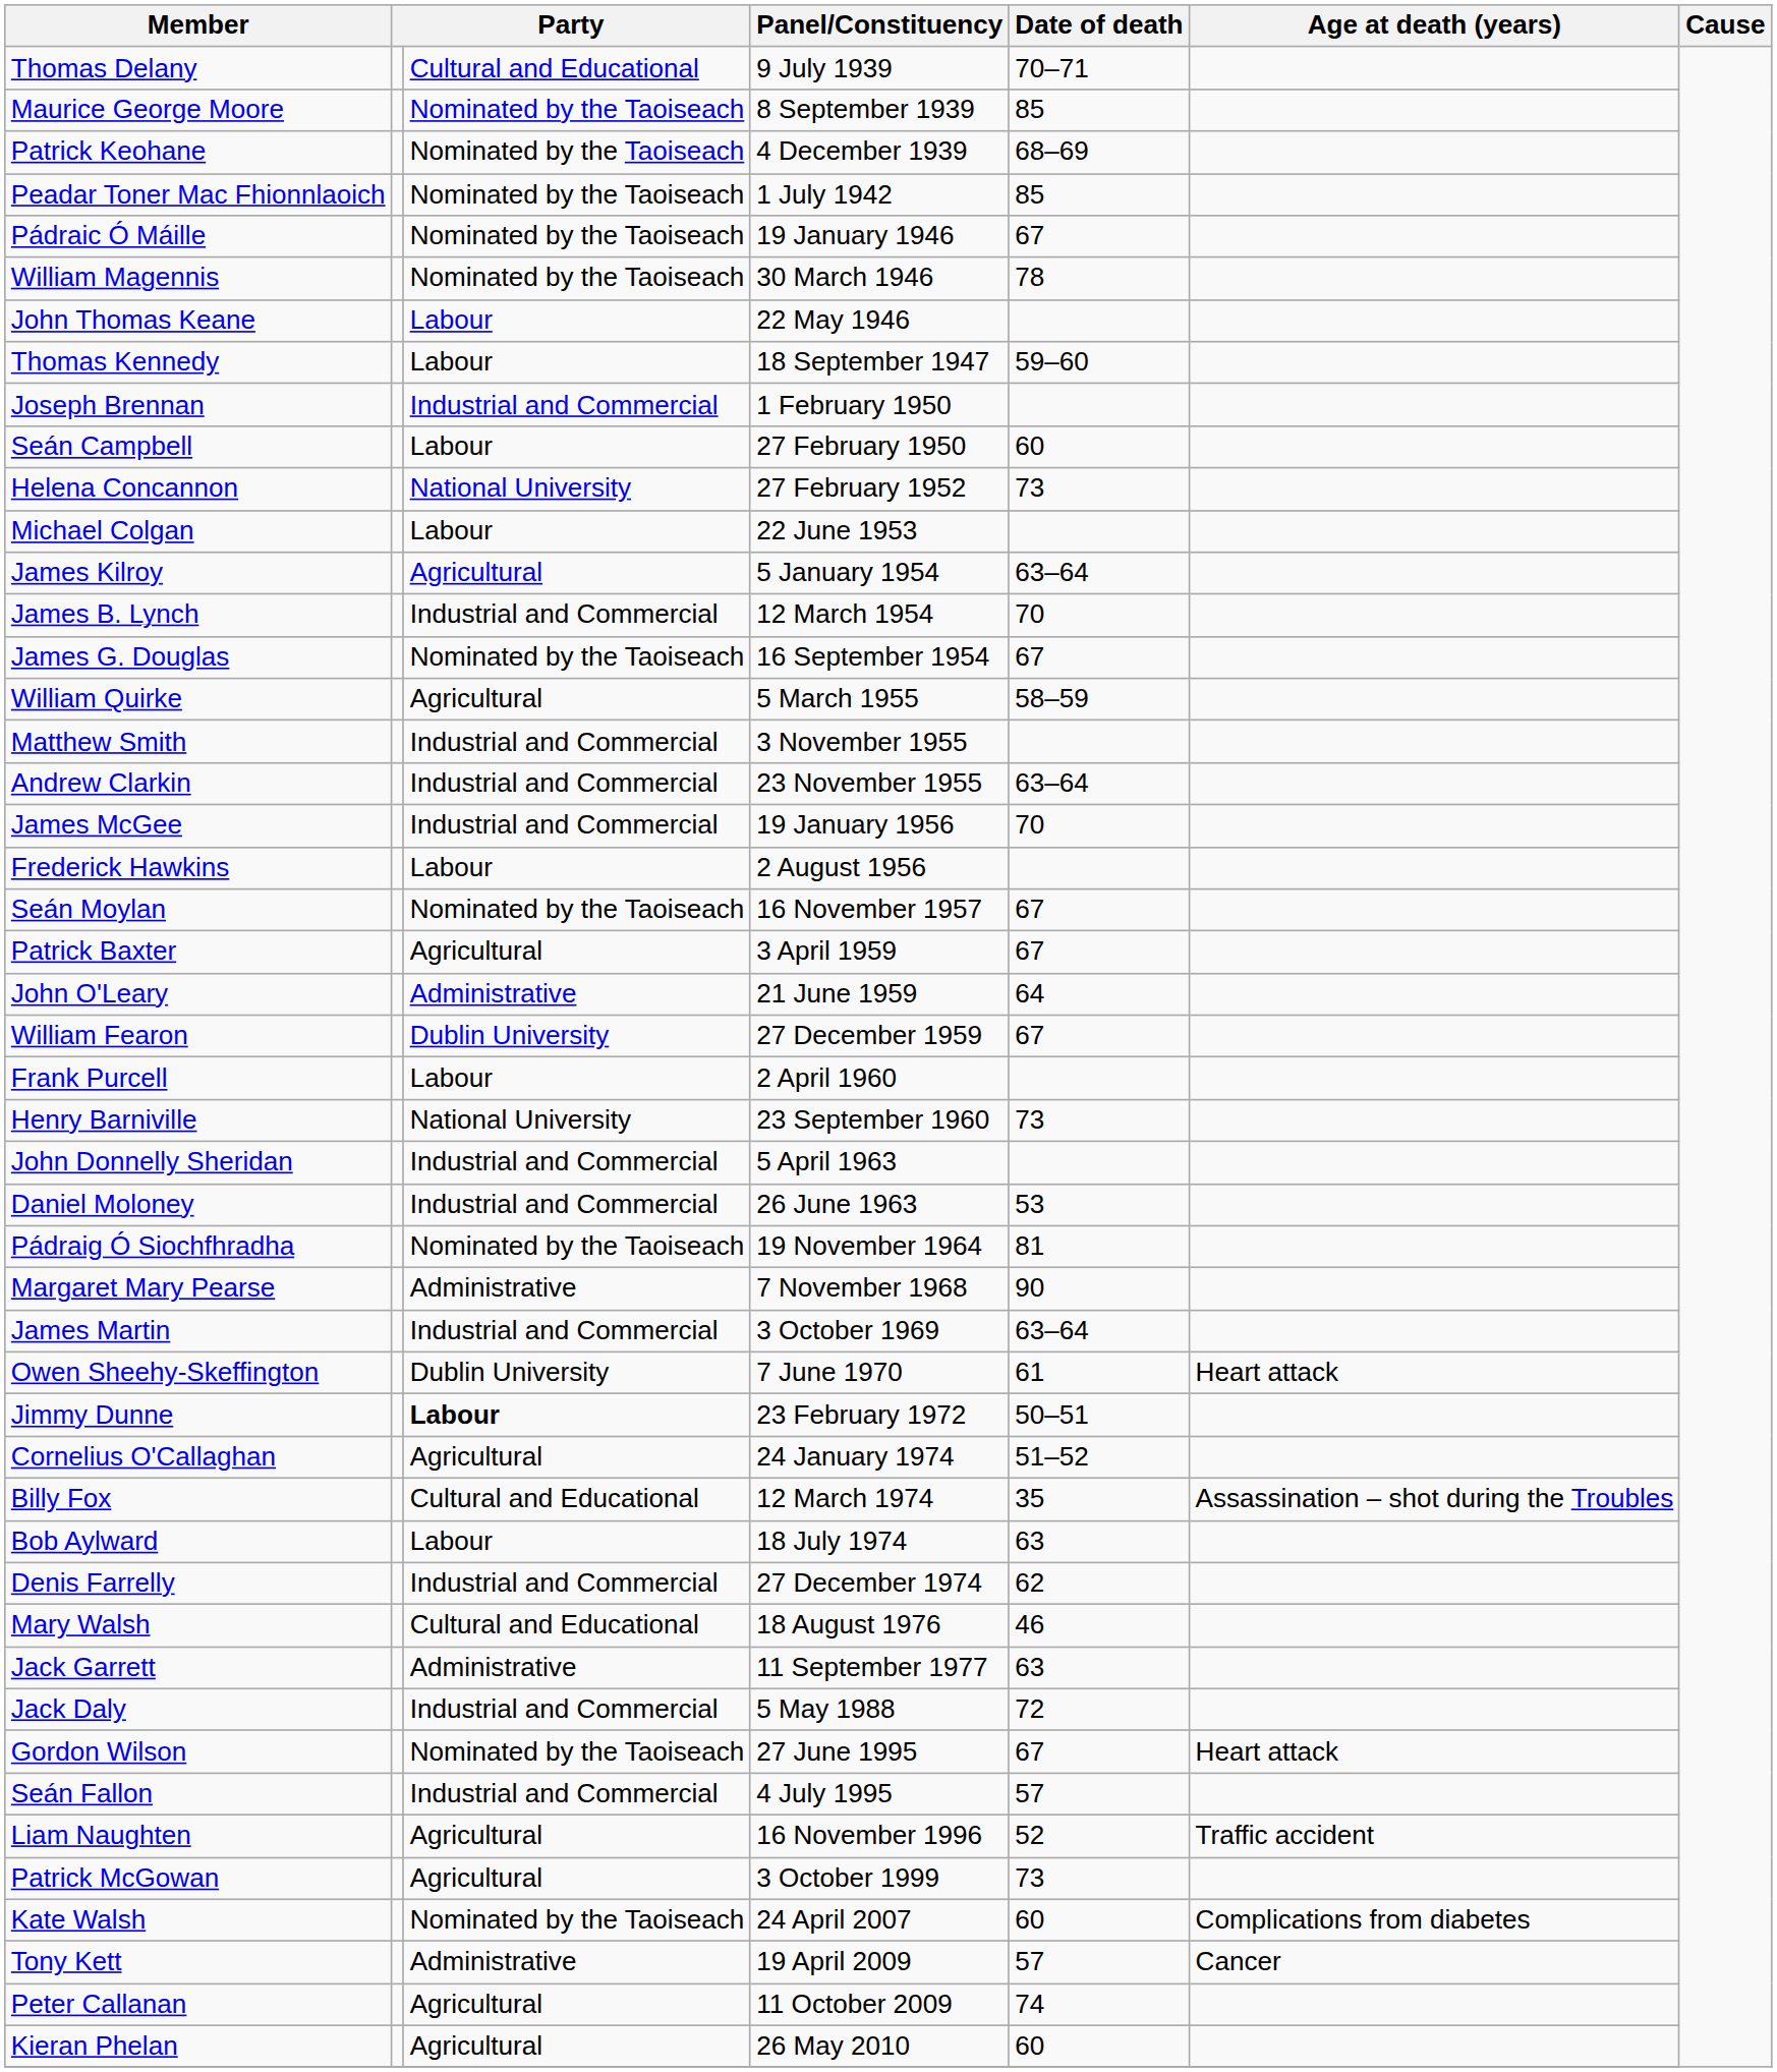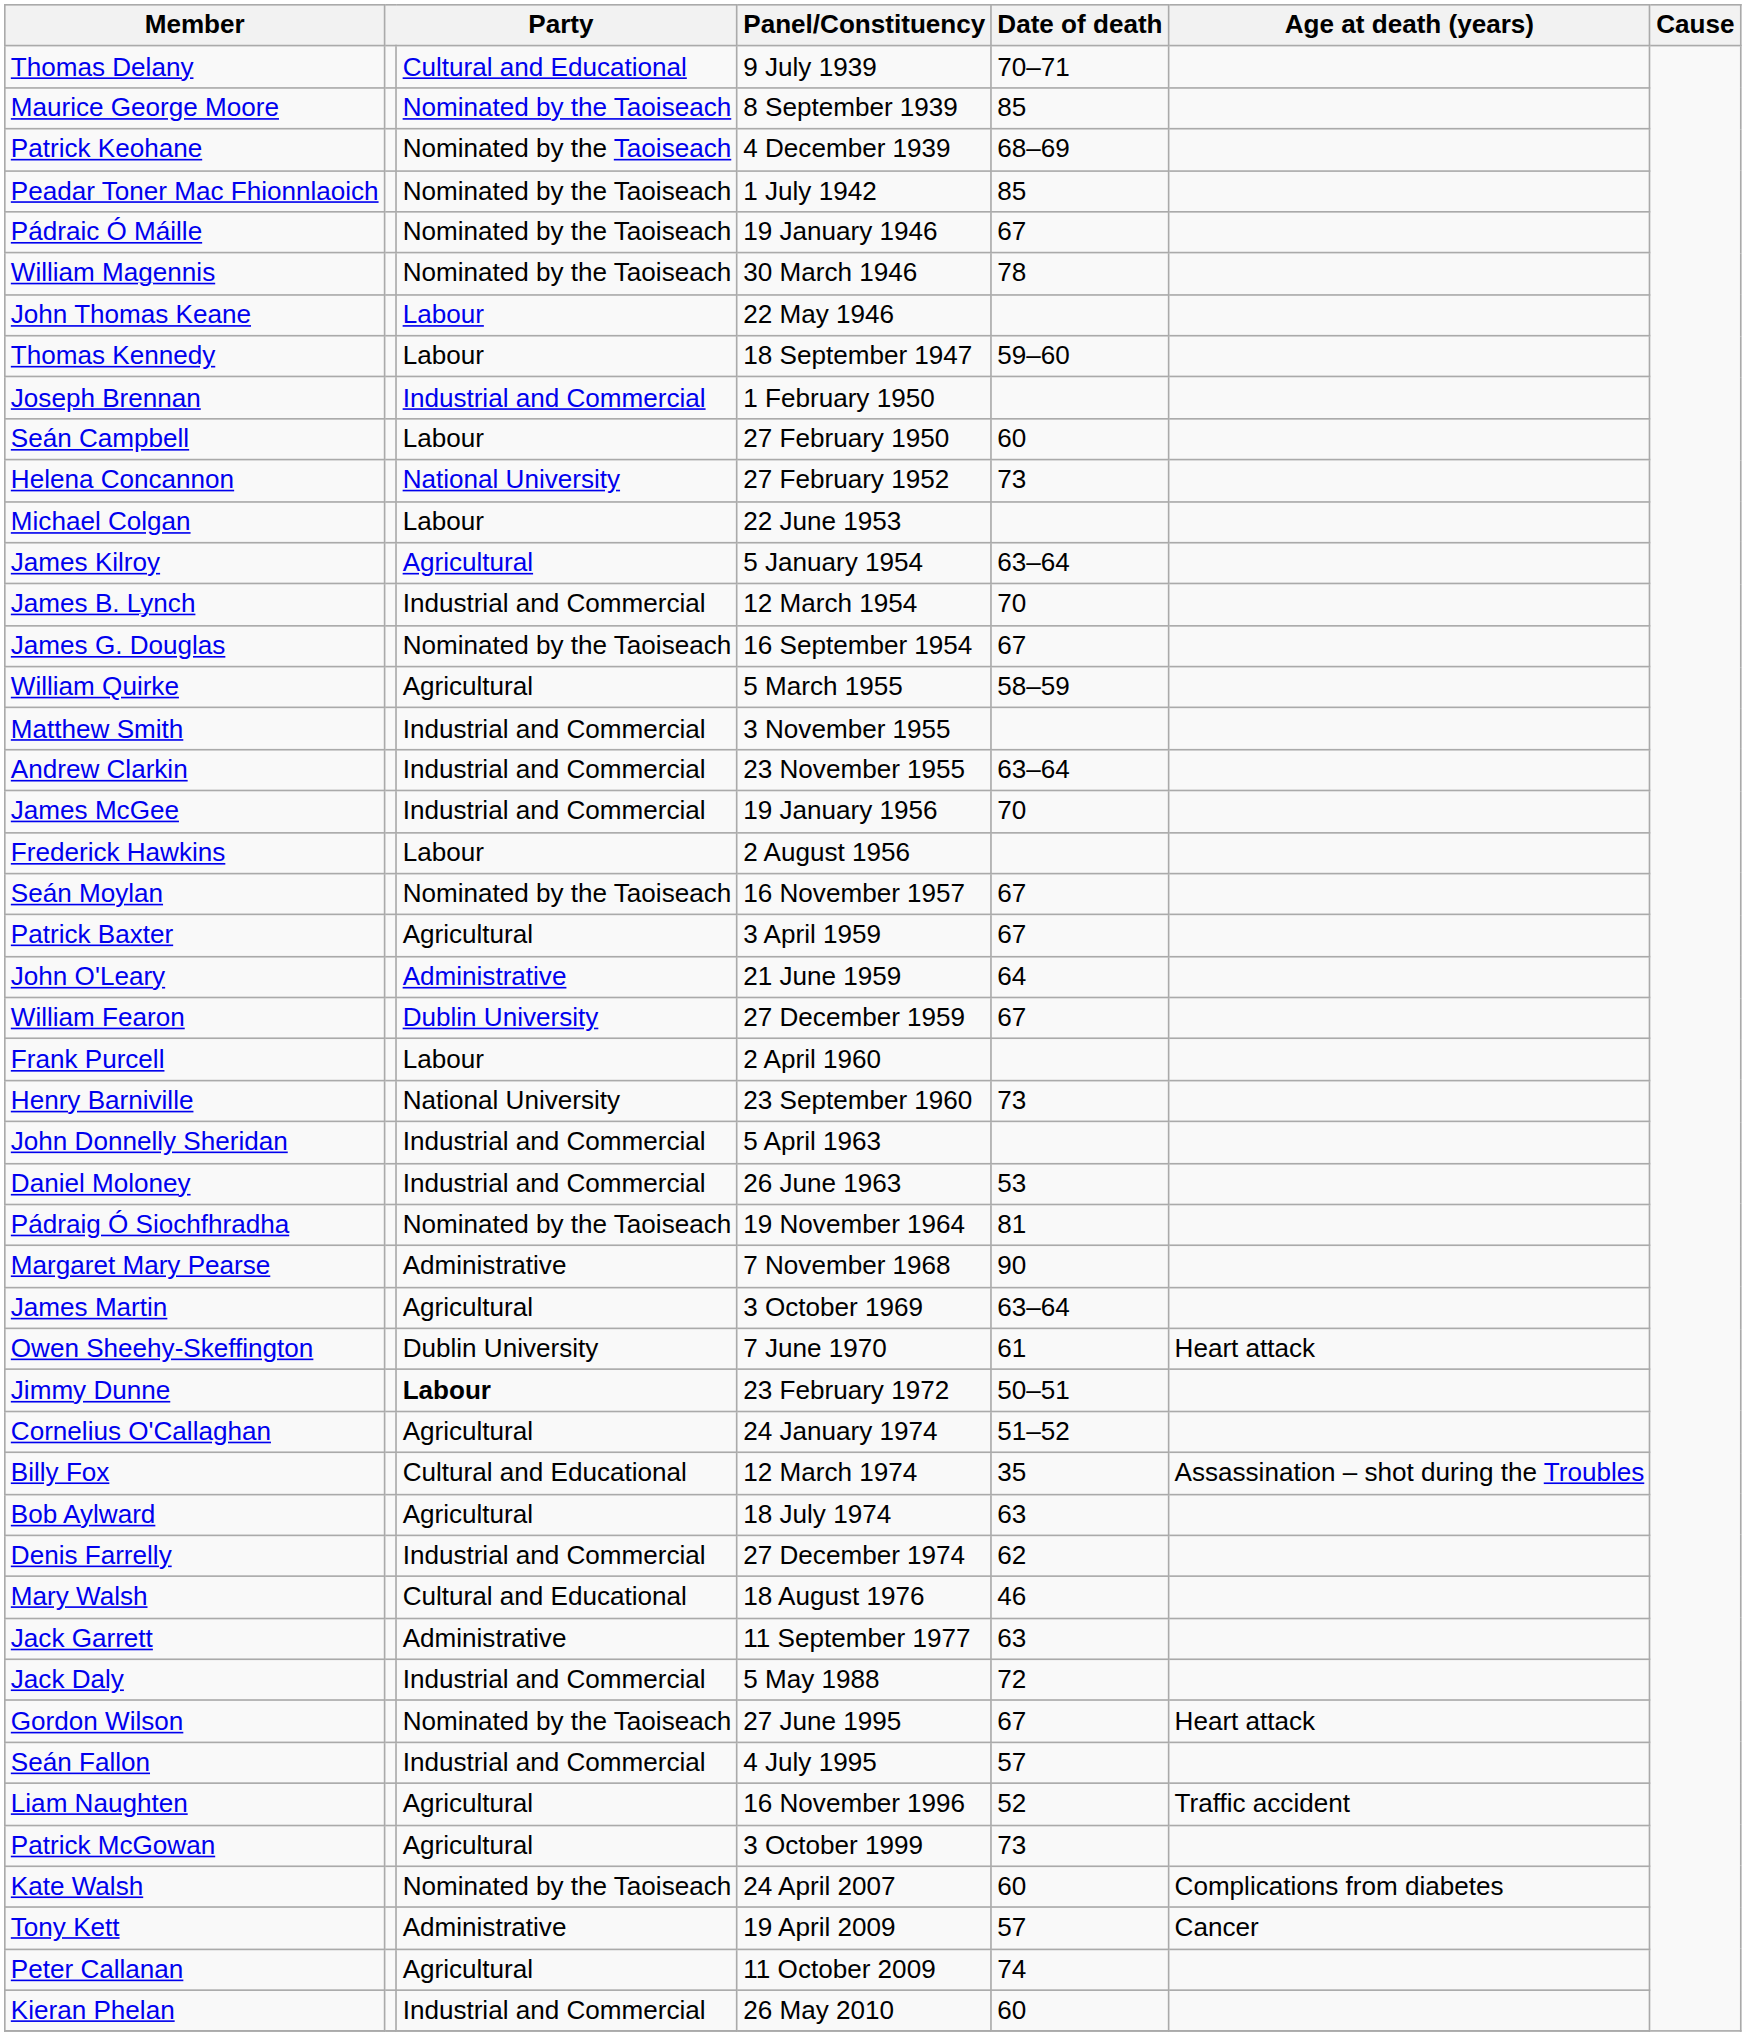 <table class="wikitable sortable">
 <tr>
 <th>Member</th>
 <th colspan=2>Party</th>
 <th>Panel/Constituency</th>
 <th>Date of death</th>
 <th>Age at death (years)</th>
 <th>Cause</th>
 </tr>
 <tr>
 <td><a href='#'>Thomas Delany</a></td>
 <td></td>
 <td><a href='#'>Cultural and Educational</a></td>
 <td nowrap>9 July 1939</td>
 <td nowrap>70–71</td>
 <td></td>
 </tr>
 <tr>
 <td><a href='#'>Maurice George Moore</a></td>
 <td></td>
 <td><a href='#'>Nominated by the Taoiseach</a></td>
 <td nowrap>8 September 1939</td>
 <td nowrap>85</td>
 <td></td>
 </tr>
 <tr>
 <td><a href='#'>Patrick Keohane</a></td>
 <td></td>
 <td>Nominated by the <a href='#'>Taoiseach</a></td>
 <td nowrap>4 December 1939</td>
 <td nowrap>68–69</td>
 <td></td>
 </tr>
 <tr>
 <td><a href='#'>Peadar Toner Mac Fhionnlaoich</a></td>
 <td></td>
 <td>Nominated by the Taoiseach</td>
 <td nowrap>1 July 1942</td>
 <td nowrap>85</td>
 <td></td>
 </tr>
 <tr>
 <td><a href='#'>Pádraic Ó Máille</a></td>
 <td></td>
 <td>Nominated by the Taoiseach</td>
 <td nowrap>19 January 1946</td>
 <td nowrap>67</td>
 <td></td>
 </tr>
 <tr>
 <td><a href='#'>William Magennis</a></td>
 <td></td>
 <td>Nominated by the Taoiseach</td>
 <td nowrap>30 March 1946</td>
 <td nowrap>78</td>
 <td></td>
 </tr>
 <tr>
 <td><a href='#'>John Thomas Keane</a></td>
 <td></td>
 <td><a href='#'>Labour</a></td>
 <td nowrap>22 May 1946</td>
 <td nowrap></td>
 <td></td>
 </tr>
 <tr>
 <td><a href='#'>Thomas Kennedy</a></td>
 <td></td>
 <td>Labour</td>
 <td nowrap>18 September 1947</td>
 <td nowrap>59–60</td>
 <td></td>
 </tr>
 <tr>
 <td><a href='#'>Joseph Brennan</a></td>
 <td></td>
 <td><a href='#'>Industrial and Commercial</a></td>
 <td nowrap>1 February 1950</td>
 <td nowrap></td>
 <td></td>
 </tr>
 <tr>
 <td><a href='#'>Seán Campbell</a></td>
 <td></td>
 <td>Labour</td>
 <td nowrap>27 February 1950</td>
 <td nowrap>60</td>
 <td></td>
 </tr>
 <tr>
 <td><a href='#'>Helena Concannon</a></td>
 <td></td>
 <td><a href='#'>National University</a></td>
 <td nowrap>27 February 1952</td>
 <td nowrap>73</td>
 <td></td>
 </tr>
 <tr>
 <td><a href='#'>Michael Colgan</a></td>
 <td></td>
 <td>Labour</td>
 <td nowrap>22 June 1953</td>
 <td nowrap></td>
 <td></td>
 </tr>
 <tr>
 <td><a href='#'>James Kilroy</a></td>
 <td></td>
 <td><a href='#'>Agricultural</a></td>
 <td nowrap>5 January 1954</td>
 <td nowrap>63–64</td>
 <td></td>
 </tr>
 <tr>
 <td><a href='#'>James B. Lynch</a></td>
 <td></td>
 <td>Industrial and Commercial</td>
 <td nowrap>12 March 1954</td>
 <td nowrap>70</td>
 <td></td>
 </tr>
 <tr>
 <td><a href='#'>James G. Douglas</a></td>
 <td></td>
 <td>Nominated by the Taoiseach</td>
 <td nowrap>16 September 1954</td>
 <td nowrap>67</td>
 <td></td>
 </tr>
 <tr>
 <td><a href='#'>William Quirke</a></td>
 <td></td>
 <td>Agricultural</td>
 <td nowrap>5 March 1955</td>
 <td nowrap>58–59</td>
 <td></td>
 </tr>
 <tr>
 <td><a href='#'>Matthew Smith</a></td>
 <td></td>
 <td>Industrial and Commercial</td>
 <td nowrap>3 November 1955</td>
 <td nowrap></td>
 <td></td>
 </tr>
 <tr>
 <td><a href='#'>Andrew Clarkin</a></td>
 <td></td>
 <td>Industrial and Commercial</td>
 <td nowrap>23 November 1955</td>
 <td nowrap>63–64</td>
 <td></td>
 </tr>
 <tr>
 <td><a href='#'>James McGee</a></td>
 <td></td>
 <td>Industrial and Commercial</td>
 <td nowrap>19 January 1956</td>
 <td nowrap>70</td>
 <td></td>
 </tr>
 <tr>
 <td><a href='#'>Frederick Hawkins</a></td>
 <td></td>
 <td>Labour</td>
 <td nowrap>2 August 1956</td>
 <td nowrap></td>
 <td></td>
 </tr>
 <tr>
 <td><a href='#'>Seán Moylan</a></td>
 <td></td>
 <td>Nominated by the Taoiseach</td>
 <td nowrap>16 November 1957</td>
 <td nowrap>67</td>
 <td></td>
 </tr>
 <tr>
 <td><a href='#'>Patrick Baxter</a></td>
 <td></td>
 <td>Agricultural</td>
 <td nowrap>3 April 1959</td>
 <td nowrap>67</td>
 <td></td>
 </tr>
 <tr>
 <td><a href='#'>John O'Leary</a></td>
 <td></td>
 <td><a href='#'>Administrative</a></td>
 <td nowrap>21 June 1959</td>
 <td nowrap>64</td>
 <td></td>
 </tr>
 <tr>
 <td><a href='#'>William Fearon</a></td>
 <td></td>
 <td><a href='#'>Dublin University</a></td>
 <td nowrap>27 December 1959</td>
 <td nowrap>67</td>
 <td></td>
 </tr>
 <tr>
 <td><a href='#'>Frank Purcell</a></td>
 <td></td>
 <td>Labour</td>
 <td nowrap>2 April 1960</td>
 <td nowrap></td>
 <td></td>
 </tr>
 <tr>
 <td><a href='#'>Henry Barniville</a></td>
 <td></td>
 <td>National University</td>
 <td nowrap>23 September 1960</td>
 <td nowrap>73</td>
 <td></td>
 </tr>
 <tr>
 <td><a href='#'>John Donnelly Sheridan</a></td>
 <td></td>
 <td>Industrial and Commercial</td>
 <td nowrap>5 April 1963</td>
 <td nowrap></td>
 <td></td>
 </tr>
 <tr>
 <td><a href='#'>Daniel Moloney</a></td>
 <td></td>
 <td>Industrial and Commercial</td>
 <td nowrap>26 June 1963</td>
 <td nowrap>53</td>
 <td></td>
 </tr>
 <tr>
 <td><a href='#'>Pádraig Ó Siochfhradha</a></td>
 <td></td>
 <td>Nominated by the Taoiseach</td>
 <td nowrap>19 November 1964</td>
 <td nowrap>81</td>
 <td></td>
 </tr>
 <tr>
 <td><a href='#'>Margaret Mary Pearse</a></td>
 <td></td>
 <td>Administrative</td>
 <td nowrap>7 November 1968</td>
 <td nowrap>90</td>
 <td></td>
 </tr>
 <tr>
 <td><a href='#'>James Martin</a></td>
 <td></td>
-<td>Industrial and Commercial</td>
+<td>Agricultural</td>
 <td nowrap>3 October 1969</td>
 <td nowrap>63–64</td>
 <td></td>
 </tr>
 <tr>
 <td><a href='#'>Owen Sheehy-Skeffington</a></td>
 <td></td>
 <td>Dublin University</td>
 <td nowrap>7 June 1970</td>
 <td nowrap>61</td>
 <td>Heart attack</td>
 </tr>
 <tr>
 <td><a href='#'>Jimmy Dunne</a></td>
 <td></td>
 <td><strong>Labour</strong></td>
 <td nowrap>23 February 1972</td>
 <td nowrap>50–51</td>
 <td></td>
 </tr>
 <tr>
 <td><a href='#'>Cornelius O'Callaghan</a></td>
 <td></td>
 <td>Agricultural</td>
 <td nowrap>24 January 1974</td>
 <td nowrap>51–52</td>
 <td></td>
 </tr>
 <tr>
 <td><a href='#'>Billy Fox</a></td>
 <td></td>
 <td>Cultural and Educational</td>
 <td nowrap>12 March 1974</td>
 <td nowrap>35</td>
 <td>Assassination – shot during the <a href='#'>Troubles</a></td>
 </tr>
 <tr>
 <td><a href='#'>Bob Aylward</a></td>
 <td></td>
-<td>Labour</td>
+<td>Agricultural</td>
 <td nowrap>18 July 1974</td>
 <td nowrap>63</td>
 <td></td>
 </tr>
 <tr>
 <td><a href='#'>Denis Farrelly</a></td>
 <td></td>
 <td>Industrial and Commercial</td>
 <td nowrap>27 December 1974</td>
 <td nowrap>62</td>
 <td></td>
 </tr>
 <tr>
 <td><a href='#'>Mary Walsh</a></td>
 <td></td>
 <td>Cultural and Educational</td>
 <td nowrap>18 August 1976</td>
 <td nowrap>46</td>
 <td></td>
 </tr>
 <tr>
 <td><a href='#'>Jack Garrett</a></td>
 <td></td>
 <td>Administrative</td>
 <td nowrap>11 September 1977</td>
 <td nowrap>63</td>
 <td></td>
 </tr>
 <tr>
 <td><a href='#'>Jack Daly</a></td>
 <td></td>
 <td>Industrial and Commercial</td>
 <td nowrap>5 May 1988</td>
 <td nowrap>72</td>
 <td></td>
 </tr>
 <tr>
 <td><a href='#'>Gordon Wilson</a></td>
 <td></td>
 <td>Nominated by the Taoiseach</td>
 <td nowrap>27 June 1995</td>
 <td nowrap>67</td>
 <td>Heart attack</td>
 </tr>
 <tr>
 <td><a href='#'>Seán Fallon</a></td>
 <td></td>
 <td>Industrial and Commercial</td>
 <td nowrap>4 July 1995</td>
 <td nowrap>57</td>
 <td></td>
 </tr>
 <tr>
 <td><a href='#'>Liam Naughten</a></td>
 <td></td>
 <td>Agricultural</td>
 <td nowrap>16 November 1996</td>
 <td nowrap>52</td>
 <td>Traffic accident</td>
 </tr>
 <tr>
 <td><a href='#'>Patrick McGowan</a></td>
 <td></td>
 <td>Agricultural</td>
 <td nowrap>3 October 1999</td>
 <td nowrap>73</td>
 <td></td>
 </tr>
 <tr>
 <td><a href='#'>Kate Walsh</a></td>
 <td></td>
 <td>Nominated by the Taoiseach</td>
 <td nowrap>24 April 2007</td>
 <td nowrap>60</td>
 <td>Complications from diabetes</td>
 </tr>
 <tr>
 <td><a href='#'>Tony Kett</a></td>
 <td></td>
 <td>Administrative</td>
 <td nowrap>19 April 2009</td>
 <td nowrap>57</td>
 <td>Cancer</td>
 </tr>
 <tr>
 <td><a href='#'>Peter Callanan</a></td>
 <td></td>
 <td>Agricultural</td>
 <td nowrap>11 October 2009</td>
 <td nowrap>74</td>
 <td></td>
 </tr>
 <tr>
 <td><a href='#'>Kieran Phelan</a></td>
 <td></td>
-<td>Agricultural</td>
+<td>Industrial and Commercial</td>
 <td nowrap>26 May 2010</td>
 <td nowrap>60</td>
 <td></td>
 </tr>
 <tr>
 </tr>
 </table>
